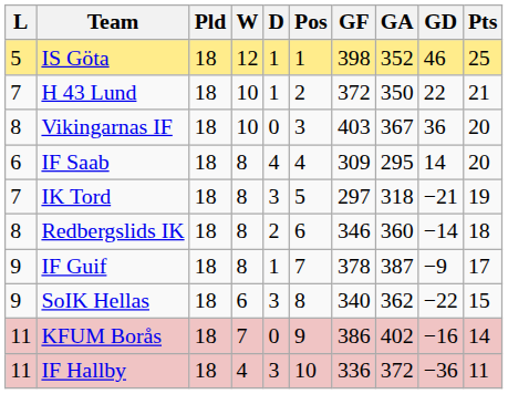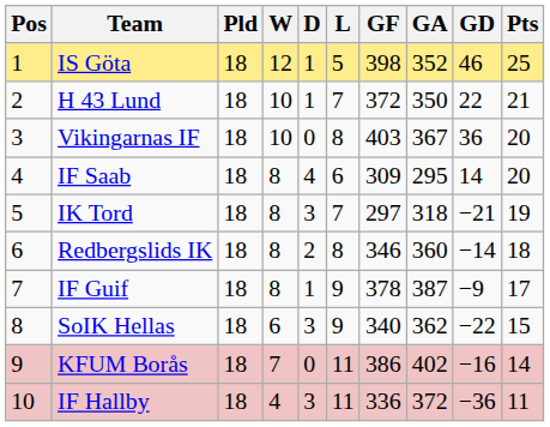 <table class="wikitable">
 <tr>
-<th><span>L</span></th>
+<th><span>Pos</span></th>
 <th>Team</th>
 <th><span>Pld</span></th>
 <th><span>W</span></th>
 <th><span>D</span></th>
-<th><span>Pos</span></th>
+<th><span>L</span></th>
 <th><span>GF</span></th>
 <th><span>GA</span></th>
 <th><span>GD</span></th>
 <th><span>Pts</span></th>
 </tr>
 <tr style="background:#ffec8b">
-<td>5</td>
+<td>1</td>
 <td><a href='#'>IS Göta</a></td>
 <td>18</td>
 <td>12</td>
 <td>1</td>
-<td>1</td>
+<td>5</td>
 <td>398</td>
 <td>352</td>
 <td>46</td>
 <td>25</td>
 </tr>
 <tr>
-<td>7</td>
+<td>2</td>
 <td><a href='#'>H 43 Lund</a></td>
 <td>18</td>
 <td>10</td>
 <td>1</td>
-<td>2</td>
+<td>7</td>
 <td>372</td>
 <td>350</td>
 <td>22</td>
 <td>21</td>
 </tr>
 <tr>
-<td>8</td>
+<td>3</td>
 <td><a href='#'>Vikingarnas IF</a></td>
 <td>18</td>
 <td>10</td>
 <td>0</td>
-<td>3</td>
+<td>8</td>
 <td>403</td>
 <td>367</td>
 <td>36</td>
 <td>20</td>
 </tr>
 <tr>
-<td>6</td>
+<td>4</td>
 <td><a href='#'>IF Saab</a></td>
 <td>18</td>
 <td>8</td>
 <td>4</td>
-<td>4</td>
+<td>6</td>
 <td>309</td>
 <td>295</td>
 <td>14</td>
 <td>20</td>
 </tr>
 <tr>
-<td>7</td>
+<td>5</td>
 <td><a href='#'>IK Tord</a></td>
 <td>18</td>
 <td>8</td>
 <td>3</td>
-<td>5</td>
+<td>7</td>
 <td>297</td>
 <td>318</td>
 <td>−21</td>
 <td>19</td>
 </tr>
 <tr>
-<td>8</td>
+<td>6</td>
 <td><a href='#'>Redbergslids IK</a></td>
 <td>18</td>
 <td>8</td>
 <td>2</td>
-<td>6</td>
+<td>8</td>
 <td>346</td>
 <td>360</td>
 <td>−14</td>
 <td>18</td>
 </tr>
 <tr>
-<td>9</td>
+<td>7</td>
 <td><a href='#'>IF Guif</a></td>
 <td>18</td>
 <td>8</td>
 <td>1</td>
-<td>7</td>
+<td>9</td>
 <td>378</td>
 <td>387</td>
 <td>−9</td>
 <td>17</td>
 </tr>
 <tr>
-<td>9</td>
+<td>8</td>
 <td><a href='#'>SoIK Hellas</a></td>
 <td>18</td>
 <td>6</td>
 <td>3</td>
-<td>8</td>
+<td>9</td>
 <td>340</td>
 <td>362</td>
 <td>−22</td>
 <td>15</td>
 </tr>
 <tr align="left" style="background:#f0c4c4;">
-<td>11</td>
+<td>9</td>
 <td><a href='#'>KFUM Borås</a></td>
 <td>18</td>
 <td>7</td>
 <td>0</td>
-<td>9</td>
+<td>11</td>
 <td>386</td>
 <td>402</td>
 <td>−16</td>
 <td>14</td>
 </tr>
 <tr align="left" style="background:#f0c4c4;">
-<td>11</td>
+<td>10</td>
 <td><a href='#'>IF Hallby</a></td>
 <td>18</td>
 <td>4</td>
 <td>3</td>
-<td>10</td>
+<td>11</td>
 <td>336</td>
 <td>372</td>
 <td>−36</td>
 <td>11</td>
 </tr>
 </table>
